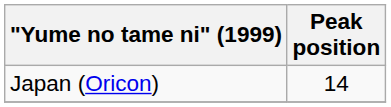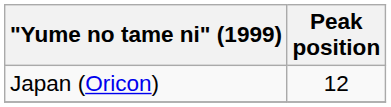 <table class="wikitable">
 <tr>
 <th align="left">"Yume no tame ni" (1999)</th>
 <th align="left">Peak<br>position</th>
 </tr>
 <tr>
 <td align="left">Japan (<a href='#'>Oricon</a>)</td>
-<td align="center">14</td>
+<td align="center">12</td>
 </tr>
 <tr>
 </tr>
 </table>
